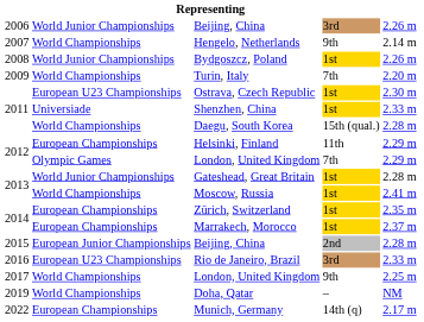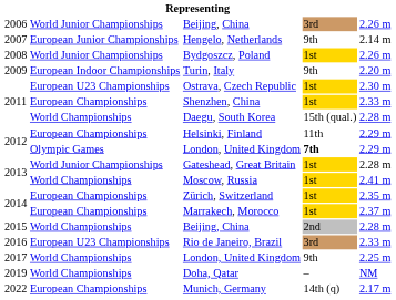 <table>
 <tr>
 <th colspan="6">Representing </th>
 </tr>
 <tr>
 <td>2006</td>
 <td><a href='#'>World Junior Championships</a></td>
 <td><a href='#'>Beijing</a>, <a href='#'>China</a></td>
 <td bgcolor=cc9966>3rd</td>
 <td><a href='#'>2.26 m</a></td>
 </tr>
 <tr>
 <td>2007</td>
-<td><a href='#'>World Championships</a></td>
+<td><a href='#'>European Junior Championships</a></td>
 <td><a href='#'>Hengelo</a>, <a href='#'>Netherlands</a></td>
 <td>9th</td>
 <td>2.14 m</td>
 </tr>
 <tr>
 <td>2008</td>
 <td><a href='#'>World Junior Championships</a></td>
 <td><a href='#'>Bydgoszcz</a>, <a href='#'>Poland</a></td>
 <td bgcolor=gold>1st</td>
 <td><a href='#'>2.26 m</a></td>
 </tr>
 <tr>
 <td>2009</td>
-<td><a href='#'>World Championships</a></td>
+<td><a href='#'>European Indoor Championships</a></td>
 <td><a href='#'>Turin</a>, <a href='#'>Italy</a></td>
-<td>7th</td>
+<td>9th</td>
 <td><a href='#'>2.20 m</a></td>
 </tr>
 <tr>
 <td rowspan=3>2011</td>
 <td><a href='#'>European U23 Championships</a></td>
 <td><a href='#'>Ostrava</a>, <a href='#'>Czech Republic</a></td>
 <td bgcolor=gold>1st</td>
 <td><a href='#'>2.30 m</a></td>
 </tr>
 <tr>
-<td><a href='#'>Universiade</a></td>
+<td><a href='#'>European Championships</a></td>
 <td><a href='#'>Shenzhen</a>, <a href='#'>China</a></td>
 <td bgcolor=gold>1st</td>
 <td><a href='#'>2.33 m</a></td>
 </tr>
 <tr>
 <td><a href='#'>World Championships</a></td>
 <td><a href='#'>Daegu</a>, <a href='#'>South Korea</a></td>
 <td>15th (qual.)</td>
 <td><a href='#'>2.28 m</a></td>
 </tr>
 <tr>
 <td rowspan=2>2012</td>
 <td><a href='#'>European Championships</a></td>
 <td><a href='#'>Helsinki</a>, <a href='#'>Finland</a></td>
 <td>11th</td>
 <td><a href='#'>2.29 m</a></td>
 </tr>
 <tr>
 <td><a href='#'>Olympic Games</a></td>
 <td><a href='#'>London</a>, <a href='#'>United Kingdom</a></td>
-<td>7th</td>
+<td><strong>7th</strong></td>
 <td><a href='#'>2.29 m</a></td>
 </tr>
 <tr>
 <td rowspan=2>2013</td>
 <td><a href='#'>World Junior Championships</a></td>
 <td><a href='#'>Gateshead</a>, <a href='#'>Great Britain</a></td>
 <td bgcolor=gold>1st</td>
 <td>2.28 m</td>
 </tr>
 <tr>
 <td><a href='#'>World Championships</a></td>
 <td><a href='#'>Moscow</a>, <a href='#'>Russia</a></td>
 <td bgcolor=gold>1st</td>
 <td><a href='#'>2.41 m</a></td>
 </tr>
 <tr>
 <td rowspan=2>2014</td>
 <td><a href='#'>European Championships</a></td>
 <td><a href='#'>Zürich</a>, <a href='#'>Switzerland</a></td>
 <td bgcolor=gold>1st</td>
 <td><a href='#'>2.35 m</a></td>
 </tr>
 <tr>
 <td><a href='#'>European Championships</a></td>
 <td><a href='#'>Marrakech</a>, <a href='#'>Morocco</a></td>
 <td bgcolor=gold>1st</td>
 <td><a href='#'>2.37 m</a></td>
 </tr>
 <tr>
 <td>2015</td>
-<td><a href='#'>European Junior Championships</a></td>
+<td><a href='#'>World Championships</a></td>
 <td><a href='#'>Beijing, China</a></td>
 <td bgcolor=silver>2nd</td>
 <td><a href='#'>2.28 m</a></td>
 </tr>
 <tr>
 <td>2016</td>
 <td><a href='#'>European U23 Championships</a></td>
 <td><a href='#'>Rio de Janeiro, Brazil</a></td>
 <td bgcolor=cc9966>3rd</td>
 <td><a href='#'>2.33 m</a></td>
 </tr>
 <tr>
 <td>2017</td>
 <td><a href='#'>World Championships</a></td>
 <td><a href='#'>London, United Kingdom</a></td>
 <td>9th</td>
 <td><a href='#'>2.25 m</a></td>
 </tr>
 <tr>
 <td>2019</td>
 <td><a href='#'>World Championships</a></td>
 <td><a href='#'>Doha, Qatar</a></td>
 <td>–</td>
 <td><a href='#'>NM</a></td>
 </tr>
 <tr>
 <td>2022</td>
 <td><a href='#'>European Championships</a></td>
 <td><a href='#'>Munich, Germany</a></td>
 <td>14th (q)</td>
 <td><a href='#'>2.17 m</a></td>
 </tr>
 </table>
